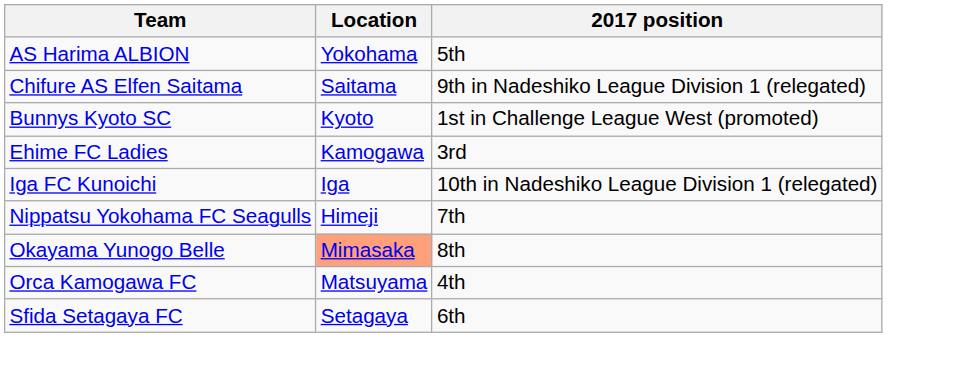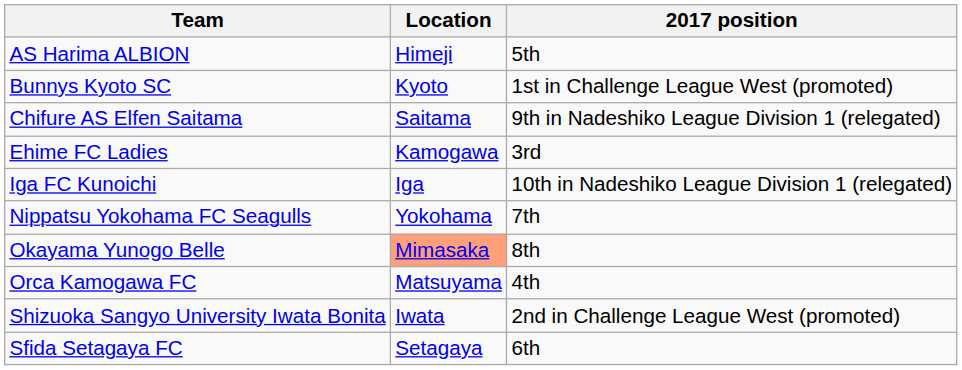 <table class="wikitable sortable">
 <tr>
 <th>Team</th>
 <th>Location</th>
 <th data-sort-type="number">2017 position</th>
 </tr>
 <tr>
 <td><a href='#'>AS Harima ALBION</a></td>
-<td><a href='#'>Yokohama</a></td>
+<td><a href='#'>Himeji</a></td>
 <td>5th</td>
+</tr>
+<tr>
+<td><a href='#'>Bunnys Kyoto SC</a></td>
+<td><a href='#'>Kyoto</a></td>
+<td>1st in Challenge League West (promoted)</td>
 </tr>
 <tr>
 <td><a href='#'>Chifure AS Elfen Saitama</a></td>
 <td><a href='#'>Saitama</a></td>
 <td>9th in Nadeshiko League Division 1 (relegated)</td>
-</tr>
-<tr>
-<td><a href='#'>Bunnys Kyoto SC</a></td>
-<td><a href='#'>Kyoto</a></td>
-<td>1st in Challenge League West (promoted)</td>
 </tr>
 <tr>
 <td><a href='#'>Ehime FC Ladies</a></td>
 <td><a href='#'>Kamogawa</a></td>
 <td>3rd</td>
 </tr>
 <tr>
 <td><a href='#'>Iga FC Kunoichi</a></td>
 <td><a href='#'>Iga</a></td>
 <td>10th in Nadeshiko League Division 1 (relegated)</td>
 </tr>
 <tr>
 <td><a href='#'>Nippatsu Yokohama FC Seagulls</a></td>
-<td><a href='#'>Himeji</a></td>
+<td><a href='#'>Yokohama</a></td>
 <td>7th</td>
 </tr>
 <tr>
 <td><a href='#'>Okayama Yunogo Belle</a></td>
 <td style="background: lightsalmon;"><a href='#'>Mimasaka</a></td>
 <td>8th</td>
 </tr>
 <tr>
 <td><a href='#'>Orca Kamogawa FC</a></td>
 <td><a href='#'>Matsuyama</a></td>
 <td>4th</td>
 </tr>
 <tr>
+<td><a href='#'>Shizuoka Sangyo University Iwata Bonita</a></td>
+<td><a href='#'>Iwata</a></td>
+<td>2nd in Challenge League West (promoted)</td>
+</tr>
+<tr>
 <td><a href='#'>Sfida Setagaya FC</a></td>
 <td><a href='#'>Setagaya</a></td>
 <td>6th</td>
 </tr>
 </table>
